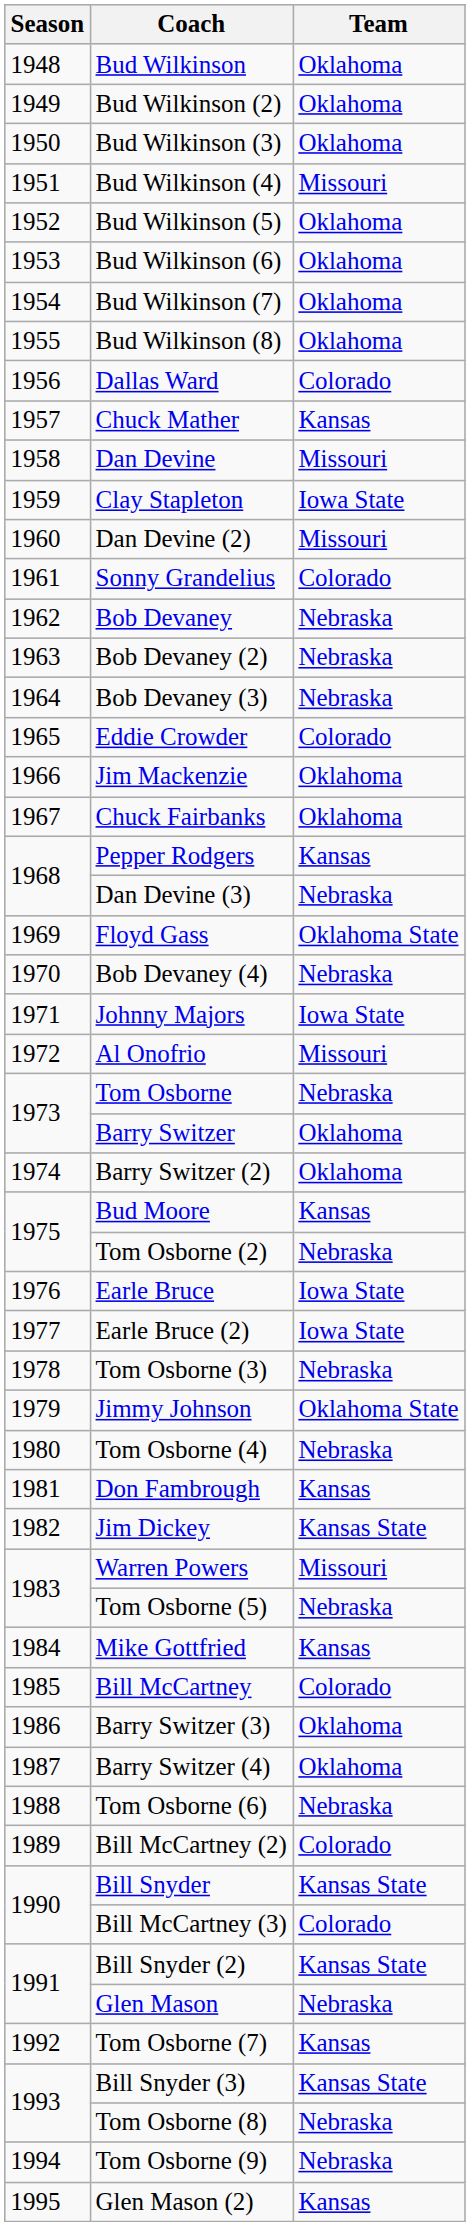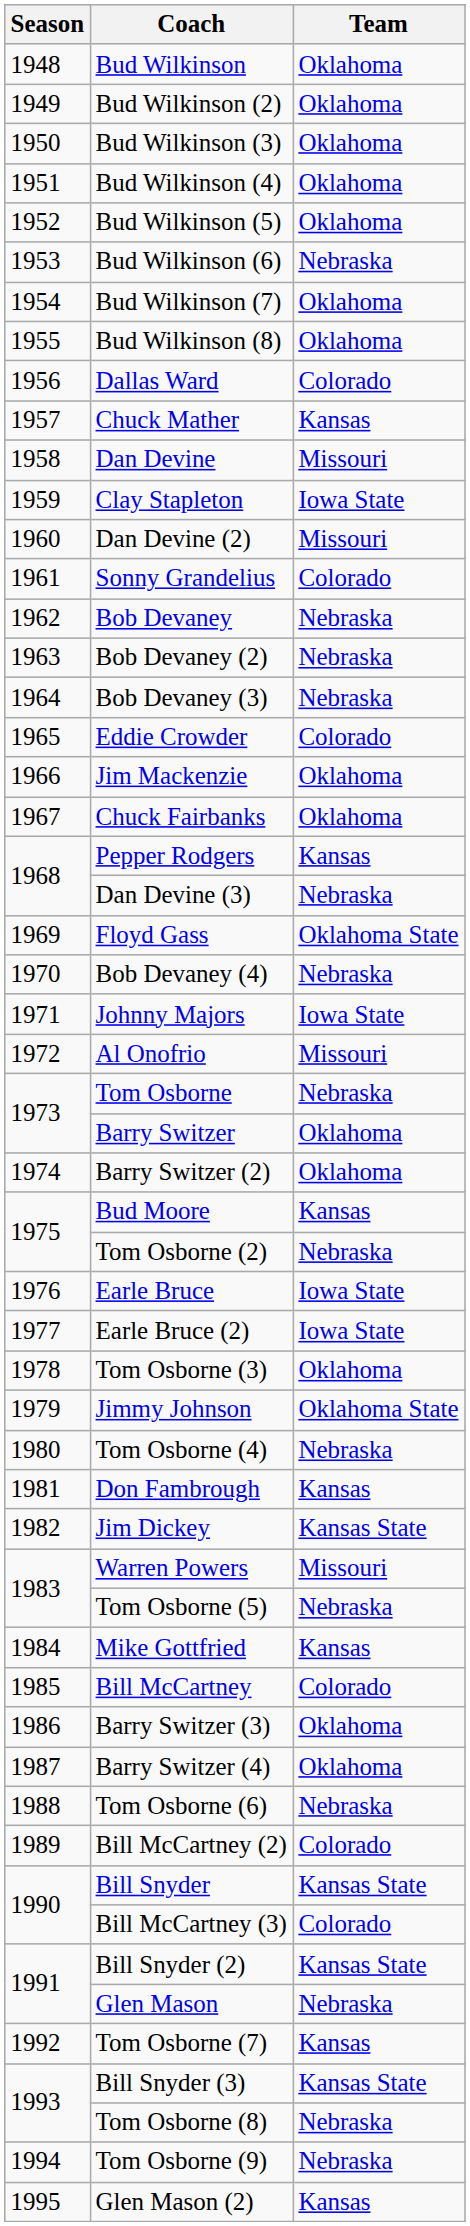 <table class="wikitable sortable">
 <tr>
 <th>Season</th>
 <th>Coach</th>
 <th>Team</th>
 </tr>
 <tr>
 <td>1948</td>
 <td><a href='#'>Bud Wilkinson</a></td>
 <td><a href='#'>Oklahoma</a></td>
 </tr>
 <tr>
 <td>1949</td>
 <td>Bud Wilkinson (2)</td>
 <td><a href='#'>Oklahoma</a></td>
 </tr>
 <tr>
 <td>1950</td>
 <td>Bud Wilkinson (3)</td>
 <td><a href='#'>Oklahoma</a></td>
 </tr>
 <tr>
 <td>1951</td>
 <td>Bud Wilkinson (4)</td>
-<td><a href='#'>Missouri</a></td>
+<td><a href='#'>Oklahoma</a></td>
 </tr>
 <tr>
 <td>1952</td>
 <td>Bud Wilkinson (5)</td>
 <td><a href='#'>Oklahoma</a></td>
 </tr>
 <tr>
 <td>1953</td>
 <td>Bud Wilkinson (6)</td>
-<td><a href='#'>Oklahoma</a></td>
+<td><a href='#'>Nebraska</a></td>
 </tr>
 <tr>
 <td>1954</td>
 <td>Bud Wilkinson (7)</td>
 <td><a href='#'>Oklahoma</a></td>
 </tr>
 <tr>
 <td>1955</td>
 <td>Bud Wilkinson (8)</td>
 <td><a href='#'>Oklahoma</a></td>
 </tr>
 <tr>
 <td>1956</td>
 <td><a href='#'>Dallas Ward</a></td>
 <td><a href='#'>Colorado</a></td>
 </tr>
 <tr>
 <td>1957</td>
 <td><a href='#'>Chuck Mather</a></td>
 <td><a href='#'>Kansas</a></td>
 </tr>
 <tr>
 <td>1958</td>
 <td><a href='#'>Dan Devine</a></td>
 <td><a href='#'>Missouri</a></td>
 </tr>
 <tr>
 <td>1959</td>
 <td><a href='#'>Clay Stapleton</a></td>
 <td><a href='#'>Iowa State</a></td>
 </tr>
 <tr>
 <td>1960</td>
 <td>Dan Devine (2)</td>
 <td><a href='#'>Missouri</a></td>
 </tr>
 <tr>
 <td>1961</td>
 <td><a href='#'>Sonny Grandelius</a></td>
 <td><a href='#'>Colorado</a></td>
 </tr>
 <tr>
 <td>1962</td>
 <td><a href='#'>Bob Devaney</a></td>
 <td><a href='#'>Nebraska</a></td>
 </tr>
 <tr>
 <td>1963</td>
 <td>Bob Devaney (2)</td>
 <td><a href='#'>Nebraska</a></td>
 </tr>
 <tr>
 <td>1964</td>
 <td>Bob Devaney (3)</td>
 <td><a href='#'>Nebraska</a></td>
 </tr>
 <tr>
 <td>1965</td>
 <td><a href='#'>Eddie Crowder</a></td>
 <td><a href='#'>Colorado</a></td>
 </tr>
 <tr>
 <td>1966</td>
 <td><a href='#'>Jim Mackenzie</a></td>
 <td><a href='#'>Oklahoma</a></td>
 </tr>
 <tr>
 <td>1967</td>
 <td><a href='#'>Chuck Fairbanks</a></td>
 <td><a href='#'>Oklahoma</a></td>
 </tr>
 <tr>
 <td rowspan="2">1968</td>
 <td><a href='#'>Pepper Rodgers</a></td>
 <td><a href='#'>Kansas</a></td>
 </tr>
 <tr>
 <td>Dan Devine (3)</td>
 <td><a href='#'>Nebraska</a></td>
 </tr>
 <tr>
 <td>1969</td>
 <td><a href='#'>Floyd Gass</a></td>
 <td><a href='#'>Oklahoma State</a></td>
 </tr>
 <tr>
 <td>1970</td>
 <td>Bob Devaney (4)</td>
 <td><a href='#'>Nebraska</a></td>
 </tr>
 <tr>
 <td>1971</td>
 <td><a href='#'>Johnny Majors</a></td>
 <td><a href='#'>Iowa State</a></td>
 </tr>
 <tr>
 <td>1972</td>
 <td><a href='#'>Al Onofrio</a></td>
 <td><a href='#'>Missouri</a></td>
 </tr>
 <tr>
 <td rowspan="2">1973</td>
 <td><a href='#'>Tom Osborne</a></td>
 <td><a href='#'>Nebraska</a></td>
 </tr>
 <tr>
 <td><a href='#'>Barry Switzer</a></td>
 <td><a href='#'>Oklahoma</a></td>
 </tr>
 <tr>
 <td>1974</td>
 <td>Barry Switzer (2)</td>
 <td><a href='#'>Oklahoma</a></td>
 </tr>
 <tr>
 <td rowspan="2">1975</td>
 <td><a href='#'>Bud Moore</a></td>
 <td><a href='#'>Kansas</a></td>
 </tr>
 <tr>
 <td>Tom Osborne (2)</td>
 <td><a href='#'>Nebraska</a></td>
 </tr>
 <tr>
 <td>1976</td>
 <td><a href='#'>Earle Bruce</a></td>
 <td><a href='#'>Iowa State</a></td>
 </tr>
 <tr>
 <td>1977</td>
 <td>Earle Bruce (2)</td>
 <td><a href='#'>Iowa State</a></td>
 </tr>
 <tr>
 <td>1978</td>
 <td>Tom Osborne (3)</td>
-<td><a href='#'>Nebraska</a></td>
+<td><a href='#'>Oklahoma</a></td>
 </tr>
 <tr>
 <td>1979</td>
 <td><a href='#'>Jimmy Johnson</a></td>
 <td><a href='#'>Oklahoma State</a></td>
 </tr>
 <tr>
 <td>1980</td>
 <td>Tom Osborne (4)</td>
 <td><a href='#'>Nebraska</a></td>
 </tr>
 <tr>
 <td>1981</td>
 <td><a href='#'>Don Fambrough</a></td>
 <td><a href='#'>Kansas</a></td>
 </tr>
 <tr>
 <td>1982</td>
 <td><a href='#'>Jim Dickey</a></td>
 <td><a href='#'>Kansas State</a></td>
 </tr>
 <tr>
 <td rowspan="2">1983</td>
 <td><a href='#'>Warren Powers</a></td>
 <td><a href='#'>Missouri</a></td>
 </tr>
 <tr>
 <td>Tom Osborne (5)</td>
 <td><a href='#'>Nebraska</a></td>
 </tr>
 <tr>
 <td>1984</td>
 <td><a href='#'>Mike Gottfried</a></td>
 <td><a href='#'>Kansas</a></td>
 </tr>
 <tr>
 <td>1985</td>
 <td><a href='#'>Bill McCartney</a></td>
 <td><a href='#'>Colorado</a></td>
 </tr>
 <tr>
 <td>1986</td>
 <td>Barry Switzer (3)</td>
 <td><a href='#'>Oklahoma</a></td>
 </tr>
 <tr>
 <td>1987</td>
 <td>Barry Switzer (4)</td>
 <td><a href='#'>Oklahoma</a></td>
 </tr>
 <tr>
 <td>1988</td>
 <td>Tom Osborne (6)</td>
 <td><a href='#'>Nebraska</a></td>
 </tr>
 <tr>
 <td>1989</td>
 <td>Bill McCartney (2)</td>
 <td><a href='#'>Colorado</a></td>
 </tr>
 <tr>
 <td rowspan="2">1990</td>
 <td><a href='#'>Bill Snyder</a></td>
 <td><a href='#'>Kansas State</a></td>
 </tr>
 <tr>
 <td>Bill McCartney (3)</td>
 <td><a href='#'>Colorado</a></td>
 </tr>
 <tr>
 <td rowspan="2">1991</td>
 <td>Bill Snyder (2)</td>
 <td><a href='#'>Kansas State</a></td>
 </tr>
 <tr>
 <td><a href='#'>Glen Mason</a></td>
 <td><a href='#'>Nebraska</a></td>
 </tr>
 <tr>
 <td>1992</td>
 <td>Tom Osborne (7)</td>
 <td><a href='#'>Kansas</a></td>
 </tr>
 <tr>
 <td rowspan="2">1993</td>
 <td>Bill Snyder (3)</td>
 <td><a href='#'>Kansas State</a></td>
 </tr>
 <tr>
 <td>Tom Osborne (8)</td>
 <td><a href='#'>Nebraska</a></td>
 </tr>
 <tr>
 <td>1994</td>
 <td>Tom Osborne (9)</td>
 <td><a href='#'>Nebraska</a></td>
 </tr>
 <tr>
 <td>1995</td>
 <td>Glen Mason (2)</td>
 <td><a href='#'>Kansas</a></td>
 </tr>
 </table>
